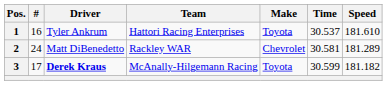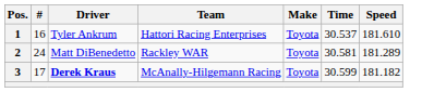 <table class="wikitable" style="font-size:95%">
 <tr>
 <th>Pos.</th>
 <th>#</th>
 <th>Driver</th>
 <th>Team</th>
 <th>Make</th>
 <th>Time</th>
 <th>Speed</th>
 </tr>
 <tr>
 <th>1</th>
 <td>16</td>
 <td><a href='#'>Tyler Ankrum</a></td>
 <td><a href='#'>Hattori Racing Enterprises</a></td>
 <td><a href='#'>Toyota</a></td>
 <td>30.537</td>
 <td>181.610</td>
 </tr>
 <tr>
 <th>2</th>
 <td>24</td>
 <td><a href='#'>Matt DiBenedetto</a></td>
 <td><a href='#'>Rackley WAR</a></td>
-<td><a href='#'>Chevrolet</a></td>
+<td><a href='#'>Toyota</a></td>
 <td>30.581</td>
 <td>181.289</td>
 </tr>
 <tr>
 <th>3</th>
 <td>17</td>
 <td><strong><a href='#'>Derek Kraus</a></strong></td>
 <td><a href='#'>McAnally-Hilgemann Racing</a></td>
 <td><a href='#'>Toyota</a></td>
 <td>30.599</td>
 <td>181.182</td>
 </tr>
 <tr>
 <th colspan="7"></th>
 </tr>
 </table>
